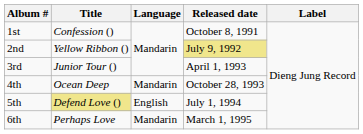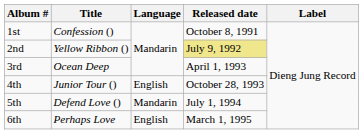 <table class="wikitable">
 <tr>
 <th>Album #</th>
 <th>Title</th>
 <th>Language</th>
 <th>Released date</th>
 <th>Label</th>
 </tr>
 <tr>
 <td>1st</td>
 <td><em>Confession</em> ()</td>
 <td rowspan=3>Mandarin</td>
 <td>October 8, 1991</td>
 <td rowspan=6>Dieng Jung Record</td>
 </tr>
 <tr>
 <td>2nd</td>
 <td><em>Yellow Ribbon</em> ()</td>
 <td style="background: khaki;">July 9, 1992</td>
 </tr>
 <tr>
 <td>3rd</td>
-<td><em>Junior Tour</em> ()</td>
+<td><em>Ocean Deep</em></td>
 <td>April 1, 1993</td>
 </tr>
 <tr>
 <td>4th</td>
-<td><em>Ocean Deep</em></td>
-<td>Mandarin</td>
+<td><em>Junior Tour</em> ()</td>
+<td>English</td>
 <td>October 28, 1993</td>
 </tr>
 <tr>
 <td>5th</td>
-<td style="background: khaki;"><em>Defend Love</em> ()</td>
-<td>English</td>
+<td><em>Defend Love</em> ()</td>
+<td>Mandarin</td>
 <td>July 1, 1994</td>
 </tr>
 <tr>
 <td>6th</td>
 <td><em>Perhaps Love</em></td>
-<td>Mandarin</td>
+<td>English</td>
 <td>March 1, 1995</td>
 </tr>
 </table>
